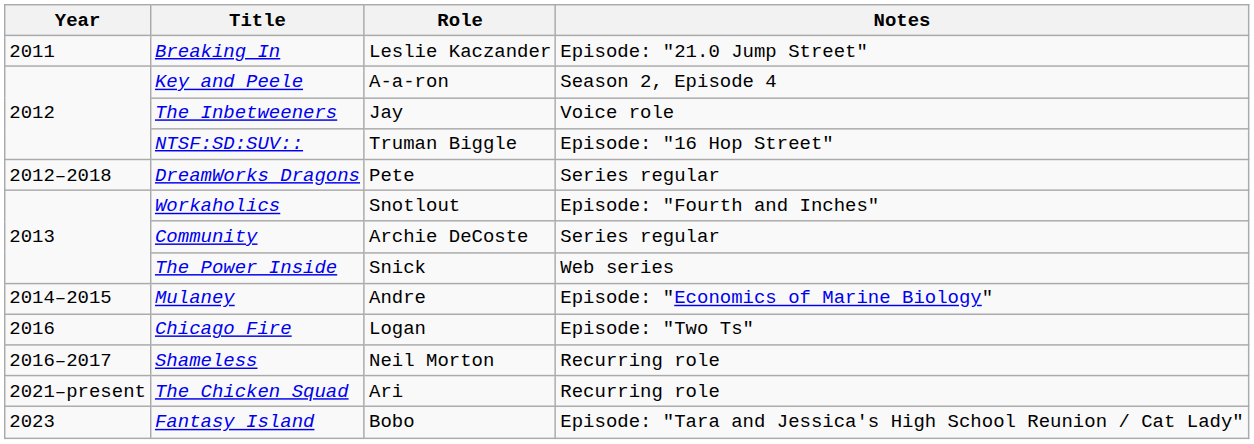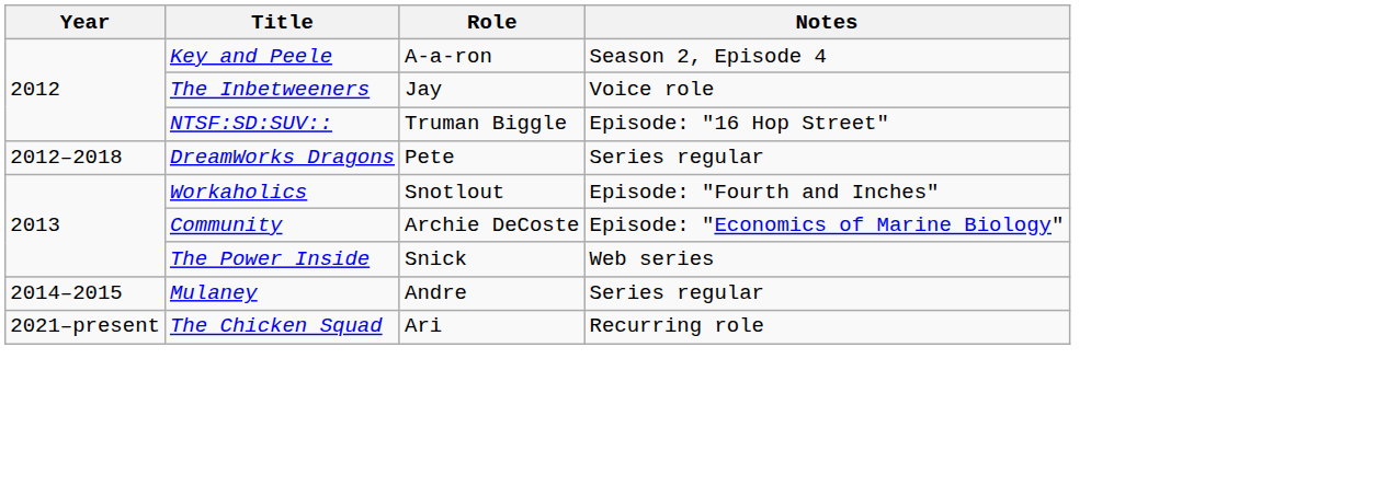 <table class = "wikitable sortable">
 <tr>
 <th>Year</th>
 <th>Title</th>
 <th>Role</th>
 <th class = "unsortable">Notes</th>
-</tr>
-<tr>
-<td>2011</td>
-<td><em><a href='#'>Breaking In</a></em></td>
-<td>Leslie Kaczander</td>
-<td>Episode: "21.0 Jump Street"</td>
 </tr>
 <tr>
 <td rowspan=3>2012</td>
 <td><em><a href='#'>Key and Peele</a></em></td>
 <td>A-a-ron</td>
 <td>Season 2, Episode 4</td>
 </tr>
 <tr>
 <td><em><a href='#'>The Inbetweeners</a></em></td>
 <td>Jay</td>
 <td>Voice role</td>
 </tr>
 <tr>
 <td><em><a href='#'>NTSF:SD:SUV::</a></em></td>
 <td>Truman Biggle</td>
 <td>Episode: "16 Hop Street"</td>
 </tr>
 <tr>
 <td>2012–2018</td>
 <td><em><a href='#'>DreamWorks Dragons</a></em></td>
 <td>Pete</td>
 <td>Series regular</td>
 </tr>
 <tr>
 <td rowspan=3>2013</td>
 <td><em><a href='#'>Workaholics</a></em></td>
 <td>Snotlout</td>
 <td>Episode: "Fourth and Inches"</td>
 </tr>
 <tr>
 <td><em><a href='#'>Community</a></em></td>
 <td>Archie DeCoste</td>
-<td>Series regular</td>
+<td>Episode: "<a href='#'>Economics of Marine Biology</a>"</td>
 </tr>
 <tr>
 <td><em><a href='#'>The Power Inside</a></em></td>
 <td>Snick</td>
 <td>Web series</td>
 </tr>
 <tr>
 <td>2014–2015</td>
 <td><em><a href='#'>Mulaney</a></em></td>
 <td>Andre</td>
-<td>Episode: "<a href='#'>Economics of Marine Biology</a>"</td>
-</tr>
-<tr>
-<td>2016</td>
-<td><a href='#'><em>Chicago Fire</em></a></td>
-<td>Logan</td>
-<td>Episode: "Two Ts"</td>
-</tr>
-<tr>
-<td>2016–2017</td>
-<td><em><a href='#'>Shameless</a></em></td>
-<td>Neil Morton</td>
-<td>Recurring role</td>
+<td>Series regular</td>
 </tr>
 <tr>
 <td>2021–present</td>
 <td><em><a href='#'>The Chicken Squad</a></em></td>
 <td>Ari</td>
 <td>Recurring role</td>
 </tr>
-<tr>
-<td>2023</td>
-<td><em><a href='#'>Fantasy Island</a></em></td>
-<td>Bobo</td>
-<td>Episode: "Tara and Jessica's High School Reunion / Cat Lady"</td>
-</tr>
 </table>
